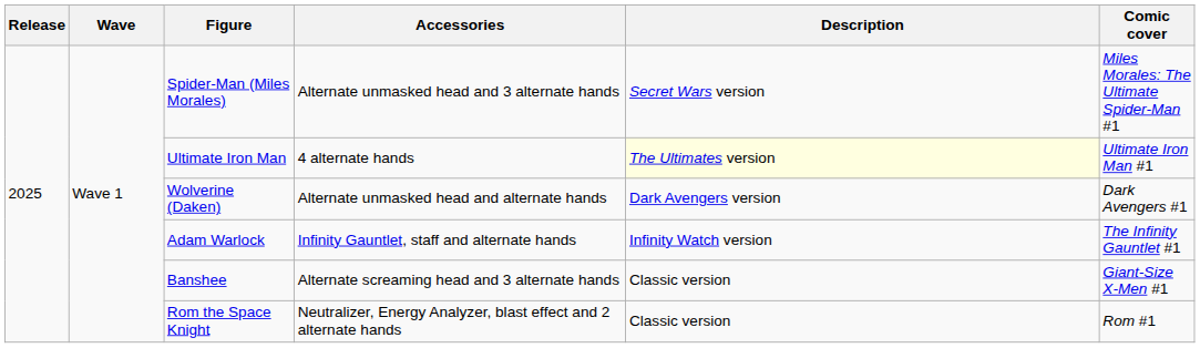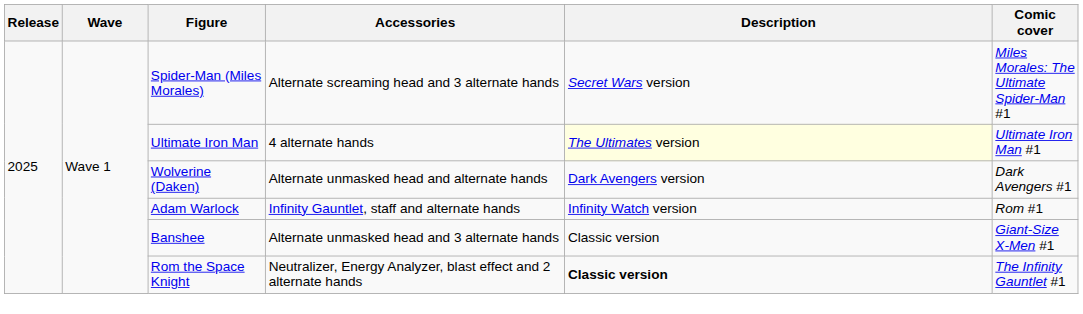 <table class="wikitable" style="width:100%;">
 <tr>
 <th style="width:5%;">Release</th>
 <th style="width:8%;">Wave</th>
 <th style="width:11%;">Figure</th>
 <th style="width:28%;">Accessories</th>
 <th style="width:40%;">Description</th>
 <th style="width:13%;">Comic cover</th>
 </tr>
 <tr>
 <td rowspan=6>2025</td>
 <td rowspan=6>Wave 1</td>
 <td><a href='#'>Spider-Man (Miles Morales)</a></td>
-<td>Alternate unmasked head and 3 alternate hands</td>
+<td>Alternate screaming head and 3 alternate hands</td>
 <td><em><a href='#'>Secret Wars</a></em> version</td>
 <td><em><a href='#'>Miles Morales: The Ultimate Spider-Man</a></em> #1</td>
 </tr>
 <tr>
 <td><a href='#'>Ultimate Iron Man</a></td>
 <td>4 alternate hands</td>
 <td style="background: lightyellow;"><em><a href='#'>The Ultimates</a></em> version</td>
 <td><em><a href='#'>Ultimate Iron Man</a></em> #1</td>
 </tr>
 <tr>
 <td><a href='#'>Wolverine (Daken)</a></td>
 <td>Alternate unmasked head and alternate hands</td>
 <td><a href='#'>Dark Avengers</a> version</td>
 <td><em>Dark Avengers</em> #1</td>
 </tr>
 <tr>
 <td><a href='#'>Adam Warlock</a></td>
 <td><a href='#'>Infinity Gauntlet</a>, staff and alternate hands</td>
 <td><a href='#'>Infinity Watch</a> version</td>
-<td><em><a href='#'>The Infinity Gauntlet</a></em> #1</td>
+<td><em>Rom</em> #1</td>
 </tr>
 <tr>
 <td><a href='#'>Banshee</a></td>
-<td>Alternate screaming head and 3 alternate hands</td>
+<td>Alternate unmasked head and 3 alternate hands</td>
 <td>Classic version</td>
 <td><em><a href='#'>Giant-Size X-Men</a></em> #1</td>
 </tr>
 <tr>
 <td><a href='#'>Rom the Space Knight</a></td>
 <td>Neutralizer, Energy Analyzer, blast effect and 2 alternate hands</td>
-<td>Classic version</td>
-<td><em>Rom</em> #1</td>
+<td><strong>Classic version</strong></td>
+<td><em><a href='#'>The Infinity Gauntlet</a></em> #1</td>
 </tr>
 </table>
